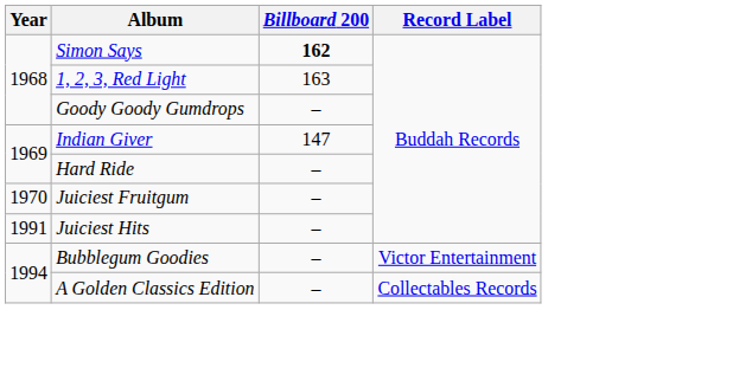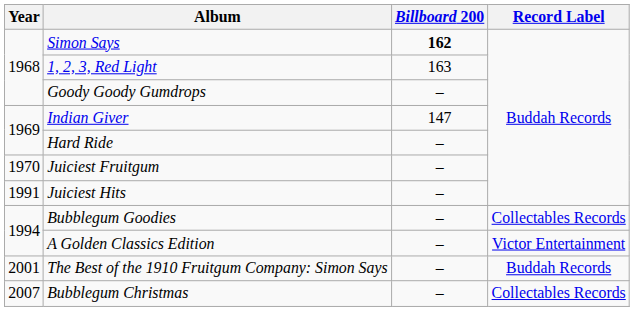 <table class="wikitable" style=text-align:center;>
 <tr>
 <th>Year</th>
 <th>Album</th>
 <th><a href='#'><em>Billboard</em> 200</a></th>
 <th><a href='#'>Record Label</a></th>
 </tr>
 <tr>
 <td rowspan=3>1968</td>
 <td align=left><em><a href='#'>Simon Says</a></em></td>
 <td><strong>162</strong></td>
 <td rowspan=7><a href='#'>Buddah Records</a></td>
 </tr>
 <tr>
 <td align=left><em><a href='#'>1, 2, 3, Red Light</a></em></td>
 <td>163</td>
 </tr>
 <tr>
 <td align=left><em>Goody Goody Gumdrops</em></td>
 <td>–</td>
 </tr>
 <tr>
 <td rowspan=2>1969</td>
 <td align=left><em><a href='#'>Indian Giver</a></em></td>
 <td>147</td>
 </tr>
 <tr>
 <td align=left><em>Hard Ride</em></td>
 <td>–</td>
 </tr>
 <tr>
 <td>1970</td>
 <td align=left><em>Juiciest Fruitgum</em></td>
 <td>–</td>
 </tr>
 <tr>
 <td>1991</td>
 <td align=left><em>Juiciest Hits</em></td>
 <td>–</td>
 </tr>
 <tr>
 <td rowspan=2>1994</td>
 <td align=left><em>Bubblegum Goodies</em></td>
 <td>–</td>
-<td rowspan=1><a href='#'>Victor Entertainment</a></td>
+<td rowspan=1><a href='#'>Collectables Records</a></td>
 </tr>
 <tr>
 <td align=left><em>A Golden Classics Edition</em></td>
 <td>–</td>
+<td rowspan=1><a href='#'>Victor Entertainment</a></td>
+</tr>
+<tr>
+<td>2001</td>
+<td align=left><em>The Best of the 1910 Fruitgum Company: Simon Says</em></td>
+<td>–</td>
+<td rowspan=1><a href='#'>Buddah Records</a></td>
+</tr>
+<tr>
+<td>2007</td>
+<td align=left><em>Bubblegum Christmas</em></td>
+<td>–</td>
 <td rowspan=1><a href='#'>Collectables Records</a></td>
 </tr>
 </table>
